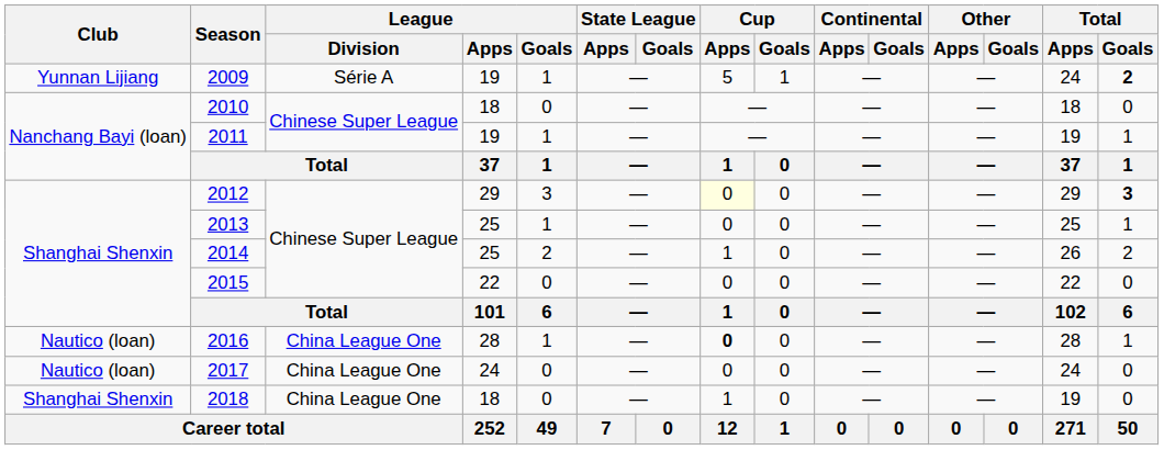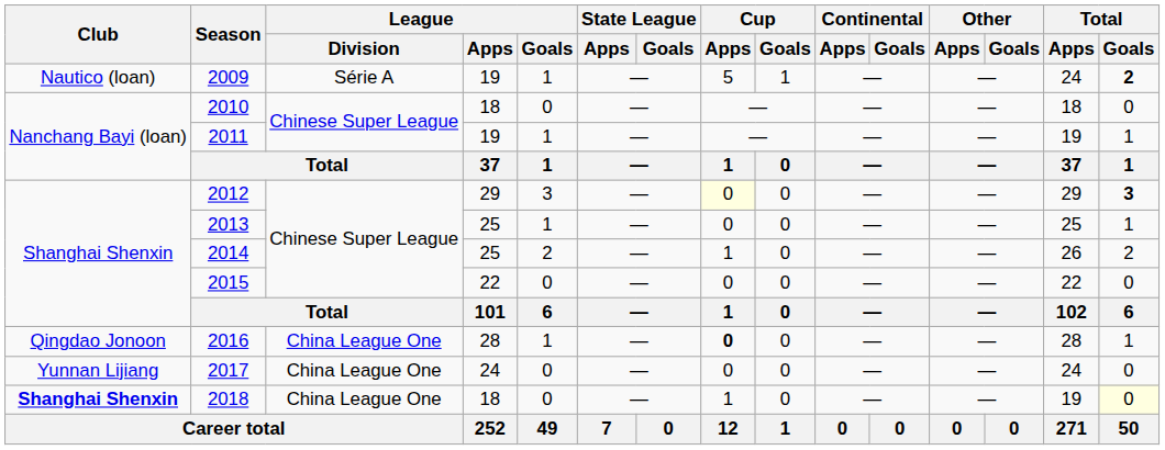 <table class="wikitable" style="text-align: center">
 <tr>
 <th rowspan=2>Club</th>
 <th rowspan=2>Season</th>
 <th colspan=3>League</th>
 <th colspan=2>State League</th>
 <th colspan=2>Cup</th>
 <th colspan=2>Continental</th>
 <th colspan=2>Other</th>
 <th colspan=2>Total</th>
 </tr>
 <tr>
 <th>Division</th>
 <th>Apps</th>
 <th>Goals</th>
 <th>Apps</th>
 <th>Goals</th>
 <th>Apps</th>
 <th>Goals</th>
 <th>Apps</th>
 <th>Goals</th>
 <th>Apps</th>
 <th>Goals</th>
 <th>Apps</th>
 <th>Goals</th>
 </tr>
 <tr>
-<td><a href='#'>Yunnan Lijiang</a></td>
+<td><a href='#'>Nautico</a> (loan)</td>
 <td><a href='#'>2009</a></td>
 <td>Série A</td>
 <td>19</td>
 <td>1</td>
 <td colspan="2">—</td>
 <td>5</td>
 <td>1</td>
 <td colspan="2">—</td>
 <td colspan="2">—</td>
 <td>24</td>
 <td><strong>2</strong></td>
 </tr>
 <tr>
 <td rowspan="3"><a href='#'>Nanchang Bayi</a> (loan)</td>
 <td><a href='#'>2010</a></td>
 <td rowspan="2"><a href='#'>Chinese Super League</a></td>
 <td>18</td>
 <td>0</td>
 <td colspan="2">—</td>
 <td colspan="2">—</td>
 <td colspan="2">—</td>
 <td colspan="2">—</td>
 <td>18</td>
 <td>0</td>
 </tr>
 <tr>
 <td><a href='#'>2011</a></td>
 <td>19</td>
 <td>1</td>
 <td colspan="2">—</td>
 <td colspan="2">—</td>
 <td colspan="2">—</td>
 <td colspan="2">—</td>
 <td>19</td>
 <td>1</td>
 </tr>
 <tr>
 <th colspan="2">Total</th>
 <th>37</th>
 <th>1</th>
 <th colspan="2">—</th>
 <th>1</th>
 <th>0</th>
 <th colspan="2">—</th>
 <th colspan="2">—</th>
 <th>37</th>
 <th>1</th>
 </tr>
 <tr>
 <td rowspan="5"><a href='#'>Shanghai Shenxin</a></td>
 <td><a href='#'>2012</a></td>
 <td rowspan="4">Chinese Super League</td>
 <td>29</td>
 <td>3</td>
 <td colspan="2">—</td>
 <td style="background: lightyellow;">0</td>
 <td>0</td>
 <td colspan="2">—</td>
 <td colspan="2">—</td>
 <td>29</td>
 <td><strong>3</strong></td>
 </tr>
 <tr>
 <td><a href='#'>2013</a></td>
 <td>25</td>
 <td>1</td>
 <td colspan="2">—</td>
 <td>0</td>
 <td>0</td>
 <td colspan="2">—</td>
 <td colspan="2">—</td>
 <td>25</td>
 <td>1</td>
 </tr>
 <tr>
 <td><a href='#'>2014</a></td>
 <td>25</td>
 <td>2</td>
 <td colspan="2">—</td>
 <td>1</td>
 <td>0</td>
 <td colspan="2">—</td>
 <td colspan="2">—</td>
 <td>26</td>
 <td>2</td>
 </tr>
 <tr>
 <td><a href='#'>2015</a></td>
 <td>22</td>
 <td>0</td>
 <td colspan="2">—</td>
 <td>0</td>
 <td>0</td>
 <td colspan="2">—</td>
 <td colspan="2">—</td>
 <td>22</td>
 <td>0</td>
 </tr>
 <tr>
 <th colspan="2">Total</th>
 <th>101</th>
 <th>6</th>
 <th colspan="2">—</th>
 <th>1</th>
 <th>0</th>
 <th colspan="2">—</th>
 <th colspan="2">—</th>
 <th>102</th>
 <th>6</th>
 </tr>
 <tr>
-<td><a href='#'>Nautico</a> (loan)</td>
+<td><a href='#'>Qingdao Jonoon</a></td>
 <td><a href='#'>2016</a></td>
 <td><a href='#'>China League One</a></td>
 <td>28</td>
 <td>1</td>
 <td colspan="2">—</td>
 <td><strong>0</strong></td>
 <td>0</td>
 <td colspan="2">—</td>
 <td colspan="2">—</td>
 <td>28</td>
 <td>1</td>
 </tr>
 <tr>
-<td><a href='#'>Nautico</a> (loan)</td>
+<td><a href='#'>Yunnan Lijiang</a></td>
 <td><a href='#'>2017</a></td>
 <td>China League One</td>
 <td>24</td>
 <td>0</td>
 <td colspan="2">—</td>
 <td>0</td>
 <td>0</td>
 <td colspan="2">—</td>
 <td colspan="2">—</td>
 <td>24</td>
 <td>0</td>
 </tr>
 <tr>
-<td><a href='#'>Shanghai Shenxin</a></td>
+<td><strong><a href='#'>Shanghai Shenxin</a></strong></td>
 <td><a href='#'>2018</a></td>
 <td>China League One</td>
 <td>18</td>
 <td>0</td>
 <td colspan="2">—</td>
 <td>1</td>
 <td>0</td>
 <td colspan="2">—</td>
 <td colspan="2">—</td>
 <td>19</td>
-<td>0</td>
+<td style="background: lightyellow;">0</td>
 </tr>
 <tr>
 <th colspan="3">Career total</th>
 <th>252</th>
 <th>49</th>
 <th>7</th>
 <th>0</th>
 <th>12</th>
 <th>1</th>
 <th>0</th>
 <th>0</th>
 <th>0</th>
 <th>0</th>
 <th>271</th>
 <th>50</th>
 </tr>
 </table>
